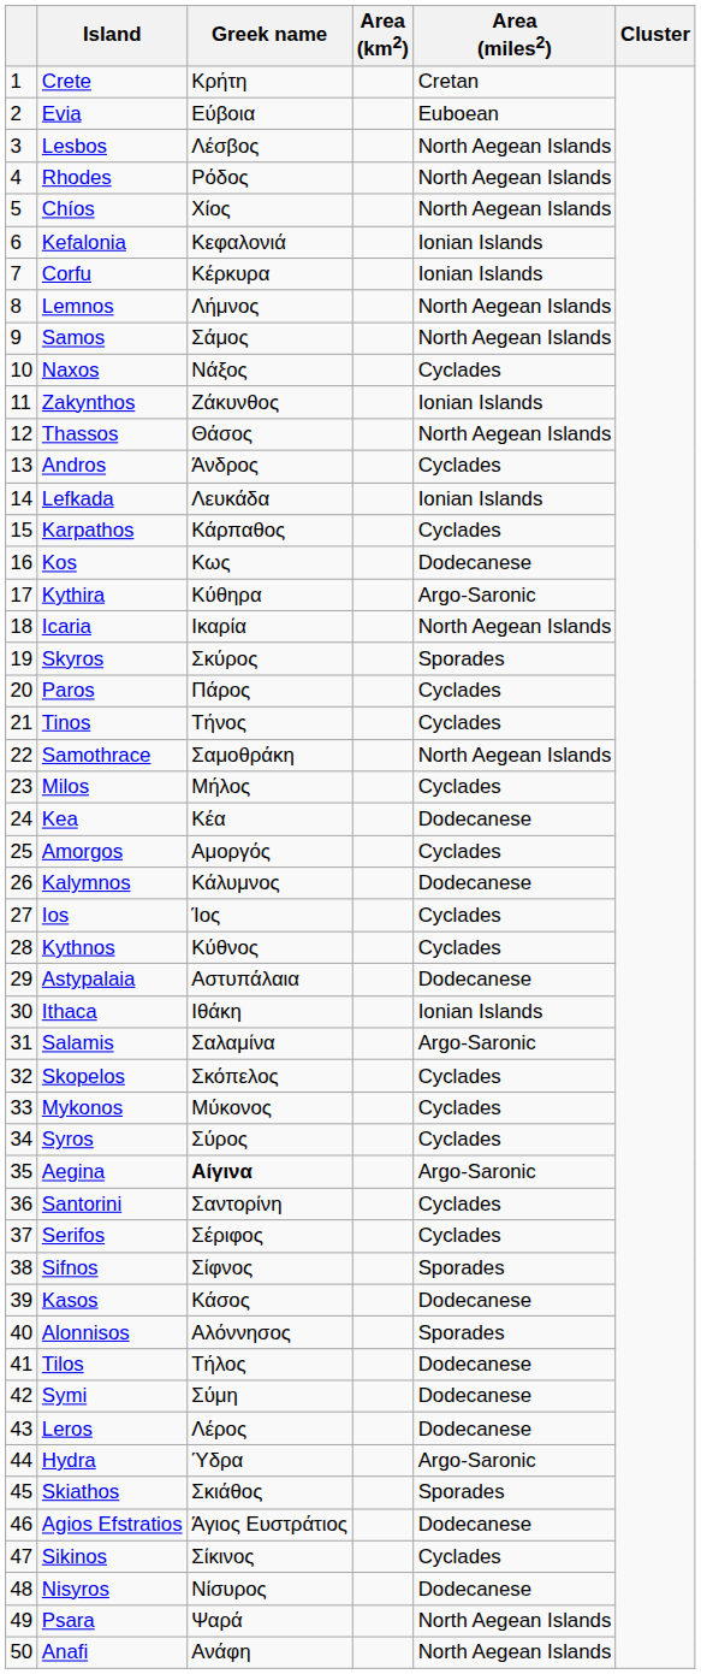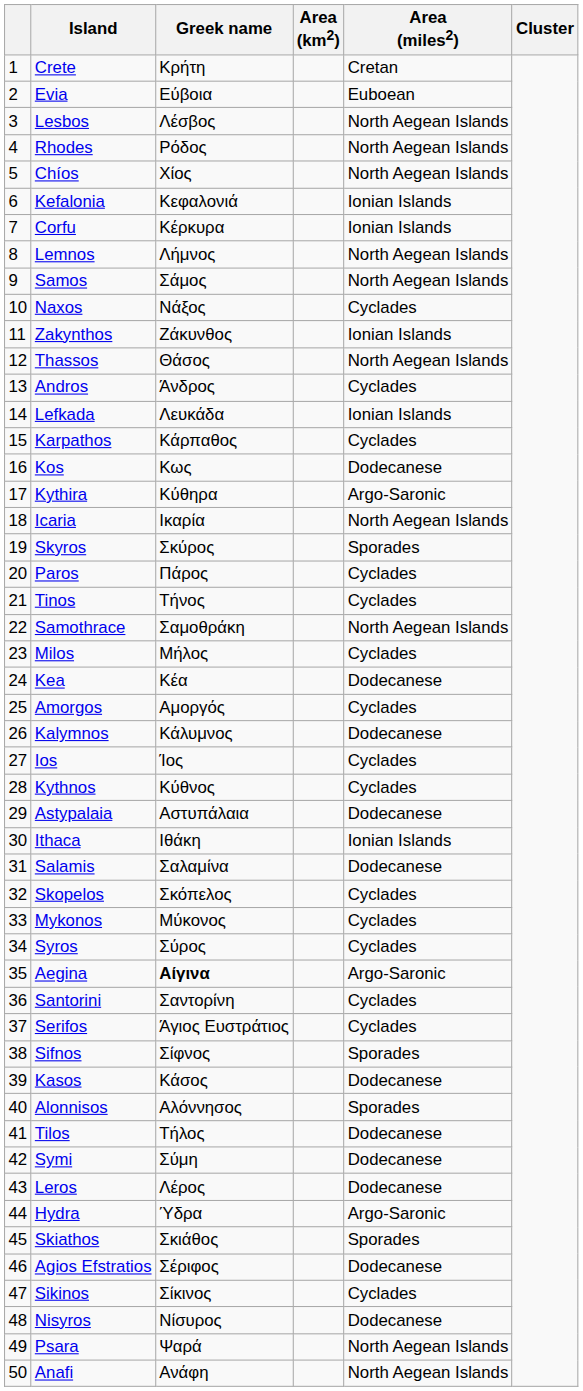 <table class="wikitable sortable">
 <tr>
 <th></th>
 <th>Island</th>
 <th>Greek name</th>
 <th>Area<br>(km<sup>2</sup>)</th>
 <th>Area<br>(miles<sup>2</sup>)</th>
 <th>Cluster</th>
 </tr>
 <tr>
 <td>1</td>
 <td><a href='#'>Crete</a></td>
 <td>Κρήτη</td>
 <td></td>
 <td>Cretan</td>
 </tr>
 <tr>
 <td>2</td>
 <td><a href='#'>Evia</a></td>
 <td>Εύβοια</td>
 <td></td>
 <td>Euboean</td>
 </tr>
 <tr>
 <td>3</td>
 <td><a href='#'>Lesbos</a></td>
 <td>Λέσβος</td>
 <td></td>
 <td>North Aegean Islands</td>
 </tr>
 <tr>
 <td>4</td>
 <td><a href='#'>Rhodes</a></td>
 <td>Ρόδος</td>
 <td></td>
 <td>North Aegean Islands</td>
 </tr>
 <tr>
 <td>5</td>
 <td><a href='#'>Chíos</a></td>
 <td>Χίος</td>
 <td></td>
 <td>North Aegean Islands</td>
 </tr>
 <tr>
 <td>6</td>
 <td><a href='#'>Kefalonia</a></td>
 <td>Κεφαλονιά</td>
 <td></td>
 <td>Ionian Islands</td>
 </tr>
 <tr>
 <td>7</td>
 <td><a href='#'>Corfu</a></td>
 <td>Κέρκυρα</td>
 <td></td>
 <td>Ionian Islands</td>
 </tr>
 <tr>
 <td>8</td>
 <td><a href='#'>Lemnos</a></td>
 <td>Λήμνος</td>
 <td></td>
 <td>North Aegean Islands</td>
 </tr>
 <tr>
 <td>9</td>
 <td><a href='#'>Samos</a></td>
 <td>Σάμος</td>
 <td></td>
 <td>North Aegean Islands</td>
 </tr>
 <tr>
 <td>10</td>
 <td><a href='#'>Naxos</a></td>
 <td>Νάξος</td>
 <td></td>
 <td>Cyclades</td>
 </tr>
 <tr>
 <td>11</td>
 <td><a href='#'>Zakynthos</a></td>
 <td>Ζάκυνθος</td>
 <td></td>
 <td>Ionian Islands</td>
 </tr>
 <tr>
 <td>12</td>
 <td><a href='#'>Thassos</a></td>
 <td>Θάσος</td>
 <td></td>
 <td>North Aegean Islands</td>
 </tr>
 <tr>
 <td>13</td>
 <td><a href='#'>Andros</a></td>
 <td>Άνδρος</td>
 <td></td>
 <td>Cyclades</td>
 </tr>
 <tr>
 <td>14</td>
 <td><a href='#'>Lefkada</a></td>
 <td>Λευκάδα</td>
 <td></td>
 <td>Ionian Islands</td>
 </tr>
 <tr>
 <td>15</td>
 <td><a href='#'>Karpathos</a></td>
 <td>Κάρπαθος</td>
 <td></td>
 <td>Cyclades</td>
 </tr>
 <tr>
 <td>16</td>
 <td><a href='#'>Kos</a></td>
 <td>Κως</td>
 <td></td>
 <td>Dodecanese</td>
 </tr>
 <tr>
 <td>17</td>
 <td><a href='#'>Kythira</a></td>
 <td>Κύθηρα</td>
 <td></td>
 <td>Argo-Saronic</td>
 </tr>
 <tr>
 <td>18</td>
 <td><a href='#'>Icaria</a></td>
 <td>Ικαρία</td>
 <td></td>
 <td>North Aegean Islands</td>
 </tr>
 <tr>
 <td>19</td>
 <td><a href='#'>Skyros</a></td>
 <td>Σκύρος</td>
 <td></td>
 <td>Sporades</td>
 </tr>
 <tr>
 <td>20</td>
 <td><a href='#'>Paros</a></td>
 <td>Πάρος</td>
 <td></td>
 <td>Cyclades</td>
 </tr>
 <tr>
 <td>21</td>
 <td><a href='#'>Tinos</a></td>
 <td>Τήνος</td>
 <td></td>
 <td>Cyclades</td>
 </tr>
 <tr>
 <td>22</td>
 <td><a href='#'>Samothrace</a></td>
 <td>Σαμοθράκη</td>
 <td></td>
 <td>North Aegean Islands</td>
 </tr>
 <tr>
 <td>23</td>
 <td><a href='#'>Milos</a></td>
 <td>Μήλος</td>
 <td></td>
 <td>Cyclades</td>
 </tr>
 <tr>
 <td>24</td>
 <td><a href='#'>Kea</a></td>
 <td>Κέα</td>
 <td></td>
 <td>Dodecanese</td>
 </tr>
 <tr>
 <td>25</td>
 <td><a href='#'>Amorgos</a></td>
 <td>Αμοργός</td>
 <td></td>
 <td>Cyclades</td>
 </tr>
 <tr>
 <td>26</td>
 <td><a href='#'>Kalymnos</a></td>
 <td>Κάλυμνος</td>
 <td></td>
 <td>Dodecanese</td>
 </tr>
 <tr>
 <td>27</td>
 <td><a href='#'>Ios</a></td>
 <td>Ίος</td>
 <td></td>
 <td>Cyclades</td>
 </tr>
 <tr>
 <td>28</td>
 <td><a href='#'>Kythnos</a></td>
 <td>Κύθνος</td>
 <td></td>
 <td>Cyclades</td>
 </tr>
 <tr>
 <td>29</td>
 <td><a href='#'>Astypalaia</a></td>
 <td>Αστυπάλαια</td>
 <td></td>
 <td>Dodecanese</td>
 </tr>
 <tr>
 <td>30</td>
 <td><a href='#'>Ithaca</a></td>
 <td>Ιθάκη</td>
 <td></td>
 <td>Ionian Islands</td>
 </tr>
 <tr>
 <td>31</td>
 <td><a href='#'>Salamis</a></td>
 <td>Σαλαμίνα</td>
 <td></td>
-<td>Argo-Saronic</td>
+<td>Dodecanese</td>
 </tr>
 <tr>
 <td>32</td>
 <td><a href='#'>Skopelos</a></td>
 <td>Σκόπελος</td>
 <td></td>
 <td>Cyclades</td>
 </tr>
 <tr>
 <td>33</td>
 <td><a href='#'>Mykonos</a></td>
 <td>Μύκονος</td>
 <td></td>
 <td>Cyclades</td>
 </tr>
 <tr>
 <td>34</td>
 <td><a href='#'>Syros</a></td>
 <td>Σύρος</td>
 <td></td>
 <td>Cyclades</td>
 </tr>
 <tr>
 <td>35</td>
 <td><a href='#'>Aegina</a></td>
 <td><strong>Αίγινα</strong></td>
 <td></td>
 <td>Argo-Saronic</td>
 </tr>
 <tr>
 <td>36</td>
 <td><a href='#'>Santorini</a></td>
 <td>Σαντορίνη</td>
 <td></td>
 <td>Cyclades</td>
 </tr>
 <tr>
 <td>37</td>
 <td><a href='#'>Serifos</a></td>
-<td>Σέριφος</td>
+<td>Άγιος Ευστράτιος</td>
 <td></td>
 <td>Cyclades</td>
 </tr>
 <tr>
 <td>38</td>
 <td><a href='#'>Sifnos</a></td>
 <td>Σίφνος</td>
 <td></td>
 <td>Sporades</td>
 </tr>
 <tr>
 <td>39</td>
 <td><a href='#'>Kasos</a></td>
 <td>Κάσος</td>
 <td></td>
 <td>Dodecanese</td>
 </tr>
 <tr>
 <td>40</td>
 <td><a href='#'>Alonnisos</a></td>
 <td>Αλόννησος</td>
 <td></td>
 <td>Sporades</td>
 </tr>
 <tr>
 <td>41</td>
 <td><a href='#'>Tilos</a></td>
 <td>Τήλος</td>
 <td></td>
 <td>Dodecanese</td>
 </tr>
 <tr>
 <td>42</td>
 <td><a href='#'>Symi</a></td>
 <td>Σύμη</td>
 <td></td>
 <td>Dodecanese</td>
 </tr>
 <tr>
 <td>43</td>
 <td><a href='#'>Leros</a></td>
 <td>Λέρος</td>
 <td></td>
 <td>Dodecanese</td>
 </tr>
 <tr>
 <td>44</td>
 <td><a href='#'>Hydra</a></td>
 <td>Ύδρα</td>
 <td></td>
 <td>Argo-Saronic</td>
 </tr>
 <tr>
 <td>45</td>
 <td><a href='#'>Skiathos</a></td>
 <td>Σκιάθος</td>
 <td></td>
 <td>Sporades</td>
 </tr>
 <tr>
 <td>46</td>
 <td><a href='#'>Agios Efstratios</a></td>
-<td>Άγιος Ευστράτιος</td>
+<td>Σέριφος</td>
 <td></td>
 <td>Dodecanese</td>
 </tr>
 <tr>
 <td>47</td>
 <td><a href='#'>Sikinos</a></td>
 <td>Σίκινος</td>
 <td></td>
 <td>Cyclades</td>
 </tr>
 <tr>
 <td>48</td>
 <td><a href='#'>Nisyros</a></td>
 <td>Νίσυρος</td>
 <td></td>
 <td>Dodecanese</td>
 </tr>
 <tr>
 <td>49</td>
 <td><a href='#'>Psara</a></td>
 <td>Ψαρά</td>
 <td></td>
 <td>North Aegean Islands</td>
 </tr>
 <tr>
 <td>50</td>
 <td><a href='#'>Anafi</a></td>
 <td>Ανάφη</td>
 <td></td>
 <td>North Aegean Islands</td>
 </tr>
 </table>
